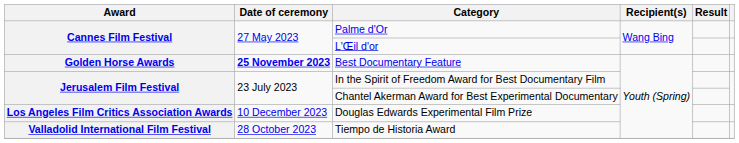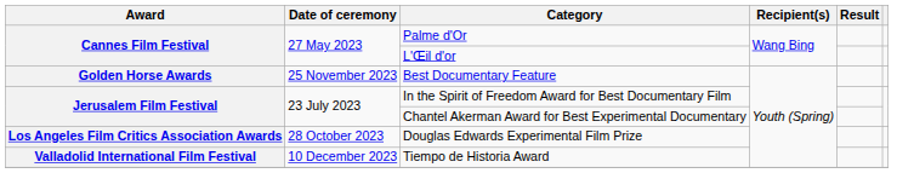 <table class="wikitable sortable plainrowheaders">
 <tr>
 <th scope="col">Award</th>
 <th scope="col">Date of ceremony</th>
 <th scope="col">Category</th>
 <th scope="col">Recipient(s)</th>
 <th scope="col">Result</th>
 <th scope="col" class="unsortable"></th>
 </tr>
 <tr>
 <th rowspan="2" scope="row"><a href='#'>Cannes Film Festival</a></th>
 <td rowspan="2"><a href='#'>27 May 2023</a></td>
 <td><a href='#'>Palme d'Or</a></td>
 <td rowspan="2"><a href='#'>Wang Bing</a></td>
 <td></td>
 <td align="center"></td>
 </tr>
 <tr>
 <td><a href='#'>L'Œil d'or</a></td>
 <td></td>
 <td align="center"></td>
 </tr>
 <tr>
 <th scope="row"><a href='#'>Golden Horse Awards</a></th>
-<td><strong><a href='#'>25 November 2023</a></strong></td>
+<td><a href='#'>25 November 2023</a></td>
 <td><a href='#'>Best Documentary Feature</a></td>
 <td rowspan="5"><em>Youth (Spring)</em></td>
 <td></td>
 <td align="center"></td>
 </tr>
 <tr>
 <th rowspan="2" scope="row"><a href='#'>Jerusalem Film Festival</a></th>
 <td rowspan="2">23 July 2023</td>
 <td>In the Spirit of Freedom Award for Best Documentary Film</td>
 <td></td>
 <td rowspan="2" align="center"></td>
 </tr>
 <tr>
 <td>Chantel Akerman Award for Best Experimental Documentary</td>
 <td></td>
 </tr>
 <tr>
 <th scope="row"><a href='#'>Los Angeles Film Critics Association Awards</a></th>
-<td><a href='#'>10 December 2023</a></td>
+<td><a href='#'>28 October 2023</a></td>
 <td>Douglas Edwards Experimental Film Prize</td>
 <td></td>
 <td align="center"></td>
 </tr>
 <tr>
 <th scope="row"><a href='#'>Valladolid International Film Festival</a></th>
-<td><a href='#'>28 October 2023</a></td>
+<td><a href='#'>10 December 2023</a></td>
 <td>Tiempo de Historia Award</td>
 <td></td>
 <td align="center"></td>
 </tr>
 <tr>
 </tr>
 </table>
